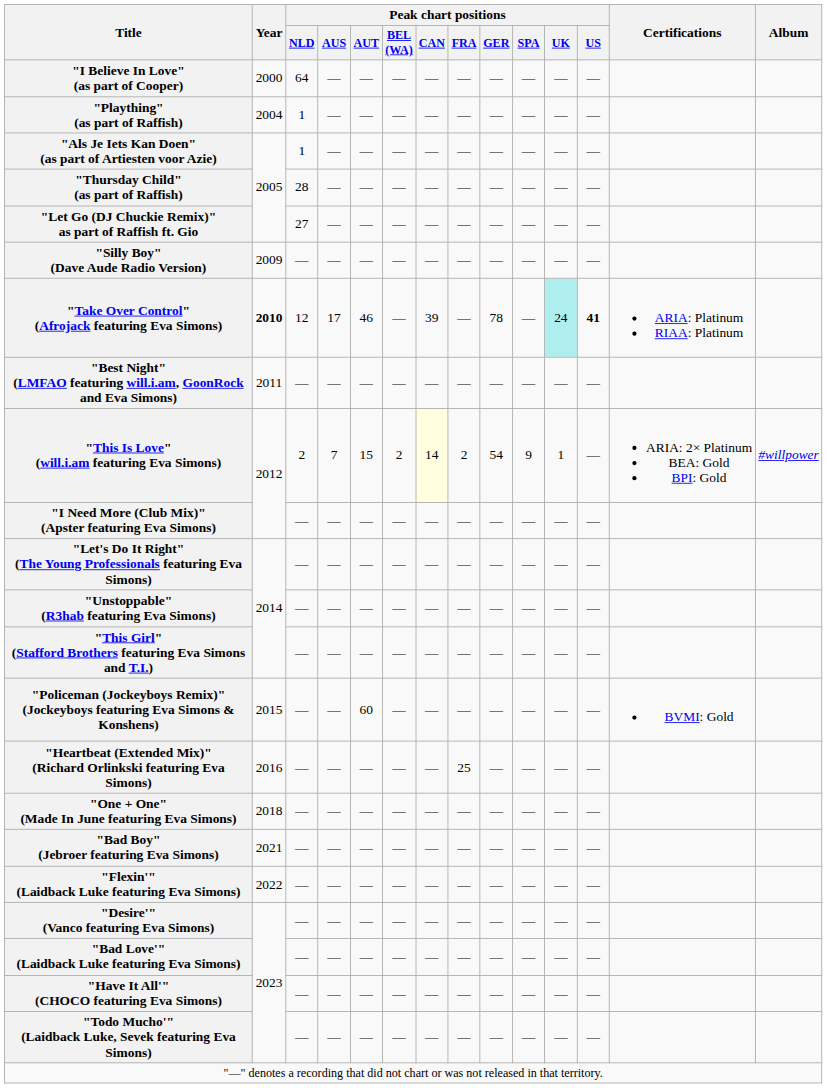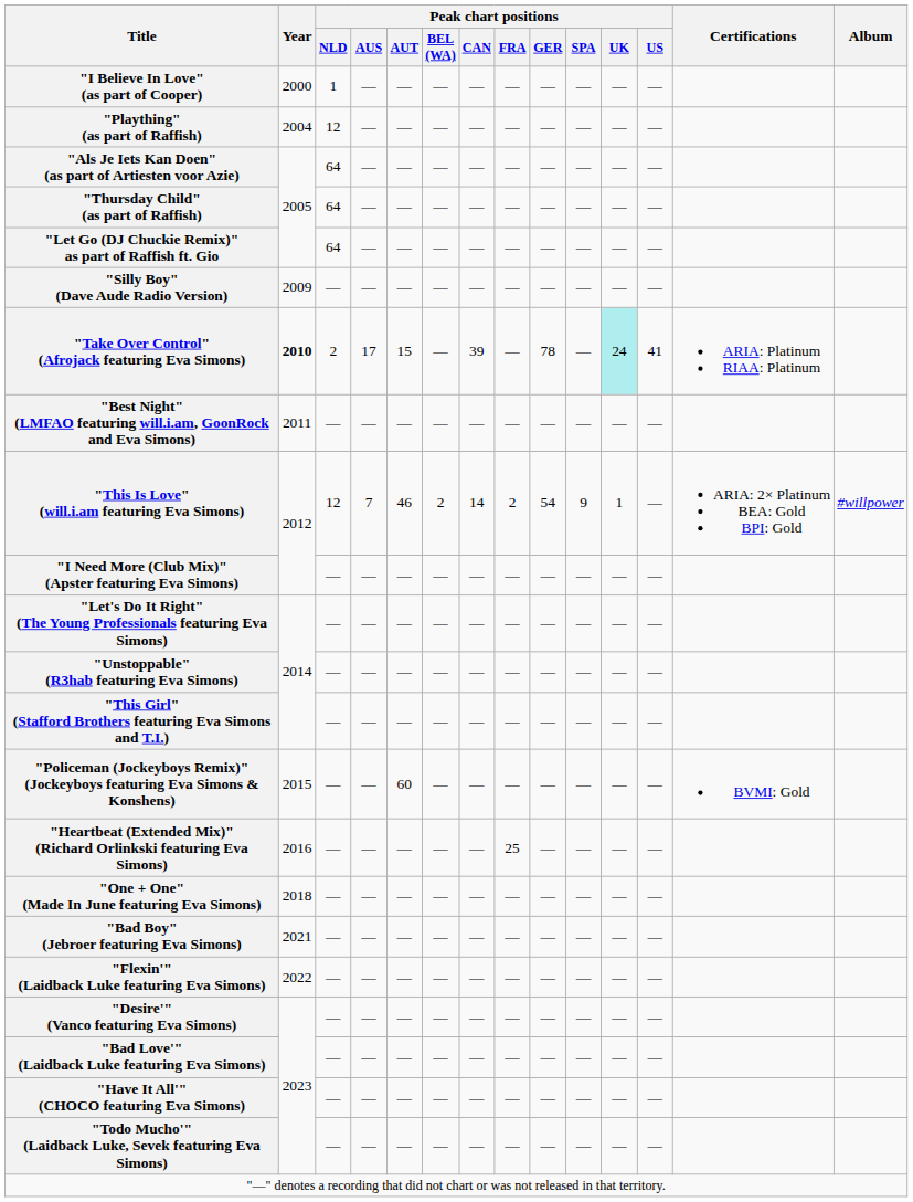 <table class="wikitable plainrowheaders" style="text-align:center;">
 <tr>
 <th scope="col" rowspan="2" style="width:18em;">Title</th>
 <th scope="col" rowspan="2">Year</th>
 <th scope="col" colspan="10">Peak chart positions</th>
 <th scope="col" rowspan="2">Certifications</th>
 <th scope="col" rowspan="2">Album</th>
 </tr>
 <tr>
 <th scope="col" style="width:2.2em;font-size:90%;"><a href='#'>NLD</a><br></th>
 <th scope="col" style="width:2.2em;font-size:90%;"><a href='#'>AUS</a><br></th>
 <th scope="col" style="width:2.2em;font-size:90%;"><a href='#'>AUT</a><br></th>
 <th scope="col" style="width:2.2em;font-size:90%;"><a href='#'>BEL<br>(WA)</a><br></th>
 <th scope="col" style="width:2.2em;font-size:90%;"><a href='#'>CAN</a><br></th>
 <th scope="col" style="width:2.2em;font-size:90%;"><a href='#'>FRA</a><br></th>
 <th scope="col" style="width:2.2em;font-size:90%;"><a href='#'>GER</a><br></th>
 <th scope="col" style="width:2.2em;font-size:90%;"><a href='#'>SPA</a><br></th>
 <th scope="col" style="width:2.2em;font-size:90%;"><a href='#'>UK</a><br></th>
 <th scope="col" style="width:2.2em;font-size:90%;"><a href='#'>US</a><br></th>
 </tr>
 <tr>
 <th scope="row">"I Believe In Love"<br><span>(as part of Cooper)</span></th>
 <td>2000</td>
-<td>64</td>
+<td>1</td>
 <td>—</td>
 <td>—</td>
 <td>—</td>
 <td>—</td>
 <td>—</td>
 <td>—</td>
 <td>—</td>
 <td>—</td>
 <td>—</td>
 <td></td>
 <td></td>
 </tr>
 <tr>
 <th scope="row">"Plaything"<br><span>(as part of Raffish)</span></th>
 <td>2004</td>
-<td>1</td>
+<td>12</td>
 <td>—</td>
 <td>—</td>
 <td>—</td>
 <td>—</td>
 <td>—</td>
 <td>—</td>
 <td>—</td>
 <td>—</td>
 <td>—</td>
 <td></td>
 <td></td>
 </tr>
 <tr>
 <th scope="row">"Als Je Iets Kan Doen"<br><span>(as part of Artiesten voor Azie)</span></th>
 <td rowspan="3">2005</td>
-<td>1</td>
+<td>64</td>
 <td>—</td>
 <td>—</td>
 <td>—</td>
 <td>—</td>
 <td>—</td>
 <td>—</td>
 <td>—</td>
 <td>—</td>
 <td>—</td>
 <td></td>
 <td></td>
 </tr>
 <tr>
 <th scope="row">"Thursday Child"<br><span>(as part of Raffish)</span></th>
-<td>28</td>
+<td>64</td>
 <td>—</td>
 <td>—</td>
 <td>—</td>
 <td>—</td>
 <td>—</td>
 <td>—</td>
 <td>—</td>
 <td>—</td>
 <td>—</td>
 <td></td>
 </tr>
 <tr>
 <th scope="row">"Let Go (DJ Chuckie Remix)"<br><span>as part of Raffish ft. Gio</span></th>
-<td>27</td>
+<td>64</td>
 <td>—</td>
 <td>—</td>
 <td>—</td>
 <td>—</td>
 <td>—</td>
 <td>—</td>
 <td>—</td>
 <td>—</td>
 <td>—</td>
 <td></td>
 <td></td>
 </tr>
 <tr>
 <th scope="row">"Silly Boy"<br><span>(Dave Aude Radio Version)</span></th>
 <td>2009</td>
 <td>—</td>
 <td>—</td>
 <td>—</td>
 <td>—</td>
 <td>—</td>
 <td>—</td>
 <td>—</td>
 <td>—</td>
 <td>—</td>
 <td>—</td>
 <td></td>
 <td></td>
 </tr>
 <tr>
 <th scope="row">"<a href='#'>Take Over Control</a>"<br><span>(<a href='#'>Afrojack</a> featuring Eva Simons)</span></th>
 <td><strong>2010</strong></td>
-<td>12</td>
+<td>2</td>
 <td>17</td>
-<td>46</td>
+<td>15</td>
 <td>—</td>
 <td>39</td>
 <td>—</td>
 <td>78</td>
 <td>—</td>
 <td style="background: paleturquoise;">24</td>
-<td><strong>41</strong></td>
+<td>41</td>
 <td><br><ul><li><a href='#'>ARIA</a>: Platinum</li><li><a href='#'>RIAA</a>: Platinum</li></ul></td>
 <td></td>
 </tr>
 <tr>
 <th scope="row">"Best Night"<br><span>(<a href='#'>LMFAO</a> featuring <a href='#'>will.i.am</a>, <a href='#'>GoonRock</a> and Eva Simons)</span></th>
 <td>2011</td>
 <td>—</td>
 <td>—</td>
 <td>—</td>
 <td>—</td>
 <td>—</td>
 <td>—</td>
 <td>—</td>
 <td>—</td>
 <td>—</td>
 <td>—</td>
 <td></td>
 <td></td>
 </tr>
 <tr>
 <th scope="row">"<a href='#'>This Is Love</a>"<br><span>(<a href='#'>will.i.am</a> featuring Eva Simons)</span></th>
 <td rowspan="2">2012</td>
+<td>12</td>
+<td>7</td>
+<td>46</td>
 <td>2</td>
-<td>7</td>
-<td>15</td>
-<td>2</td>
-<td style="background: lightyellow;">14</td>
+<td>14</td>
 <td>2</td>
 <td>54</td>
 <td>9</td>
 <td>1</td>
 <td>—</td>
 <td><br><ul><li>ARIA: 2× Platinum</li><li>BEA: Gold</li><li><a href='#'>BPI</a>: Gold</li></ul></td>
 <td><em><a href='#'>#willpower</a></em></td>
 </tr>
 <tr>
 <th scope="row">"I Need More (Club Mix)"<br><span>(Apster featuring Eva Simons)</span></th>
 <td>—</td>
 <td>—</td>
 <td>—</td>
 <td>—</td>
 <td>—</td>
 <td>—</td>
 <td>—</td>
 <td>—</td>
 <td>—</td>
 <td>—</td>
 <td></td>
 <td></td>
 </tr>
 <tr>
 <th scope="row">"Let's Do It Right"<br><span>(<a href='#'>The Young Professionals</a> featuring Eva Simons)</span></th>
 <td rowspan="3">2014</td>
 <td>—</td>
 <td>—</td>
 <td>—</td>
 <td>—</td>
 <td>—</td>
 <td>—</td>
 <td>—</td>
 <td>—</td>
 <td>—</td>
 <td>—</td>
 <td></td>
 <td></td>
 </tr>
 <tr>
 <th scope="row">"Unstoppable"<br><span>(<a href='#'>R3hab</a> featuring Eva Simons)</span></th>
 <td>—</td>
 <td>—</td>
 <td>—</td>
 <td>—</td>
 <td>—</td>
 <td>—</td>
 <td>—</td>
 <td>—</td>
 <td>—</td>
 <td>—</td>
 <td></td>
 <td></td>
 </tr>
 <tr>
 <th scope="row">"<a href='#'>This Girl</a>"<br><span>(<a href='#'>Stafford Brothers</a> featuring Eva Simons and <a href='#'>T.I.</a>)</span></th>
 <td>—</td>
 <td>—</td>
 <td>—</td>
 <td>—</td>
 <td>—</td>
 <td>—</td>
 <td>—</td>
 <td>—</td>
 <td>—</td>
 <td>—</td>
 <td></td>
 <td></td>
 </tr>
 <tr>
 <th scope="row">"Policeman (Jockeyboys Remix)"<br><span>(Jockeyboys featuring Eva Simons & Konshens)</span></th>
 <td>2015</td>
 <td>—</td>
 <td>—</td>
 <td>60</td>
 <td>—</td>
 <td>—</td>
 <td>—</td>
 <td>—</td>
 <td>—</td>
 <td>—</td>
 <td>—</td>
 <td><br><ul><li><a href='#'>BVMI</a>: Gold</li></ul></td>
 <td></td>
 </tr>
 <tr>
 <th scope="row">"Heartbeat (Extended Mix)"<br><span>(Richard Orlinkski featuring Eva Simons)</span></th>
 <td>2016</td>
 <td>—</td>
 <td>—</td>
 <td>—</td>
 <td>—</td>
 <td>—</td>
 <td>25</td>
 <td>—</td>
 <td>—</td>
 <td>—</td>
 <td>—</td>
 <td></td>
 <td></td>
 </tr>
 <tr>
 <th scope="row">"One + One"<br><span>(Made In June featuring Eva Simons)</span></th>
 <td>2018</td>
 <td>—</td>
 <td>—</td>
 <td>—</td>
 <td>—</td>
 <td>—</td>
 <td>—</td>
 <td>—</td>
 <td>—</td>
 <td>—</td>
 <td>—</td>
 <td></td>
 <td></td>
 </tr>
 <tr>
 <th scope="row">"Bad Boy"<br><span>(Jebroer featuring Eva Simons)</span></th>
 <td>2021</td>
 <td>—</td>
 <td>—</td>
 <td>—</td>
 <td>—</td>
 <td>—</td>
 <td>—</td>
 <td>—</td>
 <td>—</td>
 <td>—</td>
 <td>—</td>
 <td></td>
 <td></td>
 </tr>
 <tr>
 <th scope="row">"Flexin'"<br><span>(Laidback Luke featuring Eva Simons)</span></th>
 <td>2022</td>
 <td>—</td>
 <td>—</td>
 <td>—</td>
 <td>—</td>
 <td>—</td>
 <td>—</td>
 <td>—</td>
 <td>—</td>
 <td>—</td>
 <td>—</td>
 <td></td>
 <td></td>
 </tr>
 <tr>
 <th scope="row">"Desire'"<br><span>(Vanco featuring Eva Simons)</span></th>
 <td rowspan="4">2023</td>
 <td>—</td>
 <td>—</td>
 <td>—</td>
 <td>—</td>
 <td>—</td>
 <td>—</td>
 <td>—</td>
 <td>—</td>
 <td>—</td>
 <td>—</td>
 <td></td>
 <td></td>
 </tr>
 <tr>
 <th scope="row">"Bad Love'"<br><span>(Laidback Luke featuring Eva Simons)</span></th>
 <td>—</td>
 <td>—</td>
 <td>—</td>
 <td>—</td>
 <td>—</td>
 <td>—</td>
 <td>—</td>
 <td>—</td>
 <td>—</td>
 <td>—</td>
 <td></td>
 <td></td>
 </tr>
 <tr>
 <th scope="row">"Have It All'"<br><span>(CHOCO featuring Eva Simons)</span></th>
 <td>—</td>
 <td>—</td>
 <td>—</td>
 <td>—</td>
 <td>—</td>
 <td>—</td>
 <td>—</td>
 <td>—</td>
 <td>—</td>
 <td>—</td>
 <td></td>
 <td></td>
 </tr>
 <tr>
 <th scope="row">"Todo Mucho'"<br><span>(Laidback Luke, Sevek featuring Eva Simons)</span></th>
 <td>—</td>
 <td>—</td>
 <td>—</td>
 <td>—</td>
 <td>—</td>
 <td>—</td>
 <td>—</td>
 <td>—</td>
 <td>—</td>
 <td>—</td>
 <td></td>
 <td></td>
 </tr>
 <tr>
 <td colspan="14" style="font-size:90%">"—" denotes a recording that did not chart or was not released in that territory.</td>
 </tr>
 </table>
